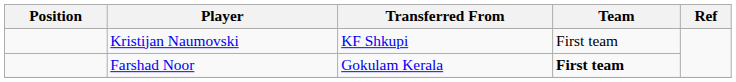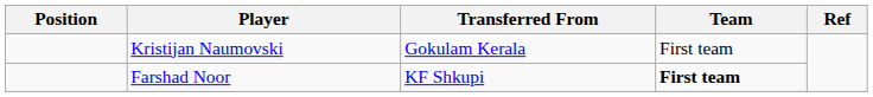 <table class="wikitable sortable" style="width:60%; text-align:center; font-size:100%; text-align:left;">
 <tr>
 <th>Position</th>
 <th>Player</th>
 <th>Transferred From</th>
 <th>Team</th>
 <th>Ref</th>
 </tr>
 <tr>
 <td></td>
 <td> <a href='#'>Kristijan Naumovski</a></td>
-<td> <a href='#'>KF Shkupi</a></td>
+<td> <a href='#'>Gokulam Kerala</a></td>
 <td>First team</td>
 <td rowspan=2 style=center></td>
 </tr>
 <tr>
 <td></td>
 <td> <a href='#'>Farshad Noor</a></td>
-<td> <a href='#'>Gokulam Kerala</a></td>
+<td> <a href='#'>KF Shkupi</a></td>
 <td><strong>First team</strong></td>
 </tr>
 <tr>
 </tr>
 </table>
